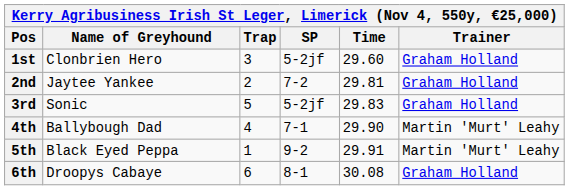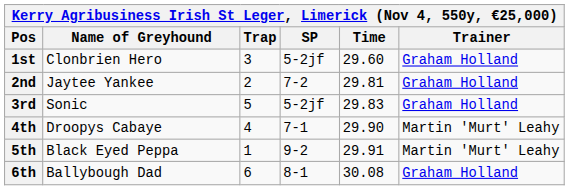 <table class="wikitable">
 <tr>
 <th colspan="6"><a href='#'>Kerry Agribusiness Irish St Leger</a>, <a href='#'>Limerick</a> (Nov 4, 550y, €25,000)</th>
 </tr>
 <tr>
 <th width=30>Pos</th>
 <th width=180>Name of Greyhound</th>
 <th width=30>Trap</th>
 <th width=50>SP</th>
 <th width=50>Time</th>
 <th width=150>Trainer</th>
 </tr>
 <tr>
 <th>1st</th>
 <td>Clonbrien Hero </td>
 <td>3</td>
 <td>5-2jf</td>
 <td>29.60</td>
 <td><a href='#'>Graham Holland</a></td>
 </tr>
 <tr>
 <th>2nd</th>
 <td>Jaytee Yankee</td>
 <td>2</td>
 <td>7-2</td>
 <td>29.81</td>
 <td><a href='#'>Graham Holland</a></td>
 </tr>
 <tr>
 <th>3rd</th>
 <td>Sonic</td>
 <td>5</td>
 <td>5-2jf</td>
 <td>29.83</td>
 <td><a href='#'>Graham Holland</a></td>
 </tr>
 <tr>
 <th>4th</th>
-<td>Ballybough Dad</td>
+<td>Droopys Cabaye</td>
 <td>4</td>
 <td>7-1</td>
 <td>29.90</td>
 <td>Martin 'Murt' Leahy</td>
 </tr>
 <tr>
 <th>5th</th>
 <td>Black Eyed Peppa</td>
 <td>1</td>
 <td>9-2</td>
 <td>29.91</td>
 <td>Martin 'Murt' Leahy</td>
 </tr>
 <tr>
 <th>6th</th>
-<td>Droopys Cabaye</td>
+<td>Ballybough Dad</td>
 <td>6</td>
 <td>8-1</td>
 <td>30.08</td>
 <td><a href='#'>Graham Holland</a></td>
 </tr>
 </table>
